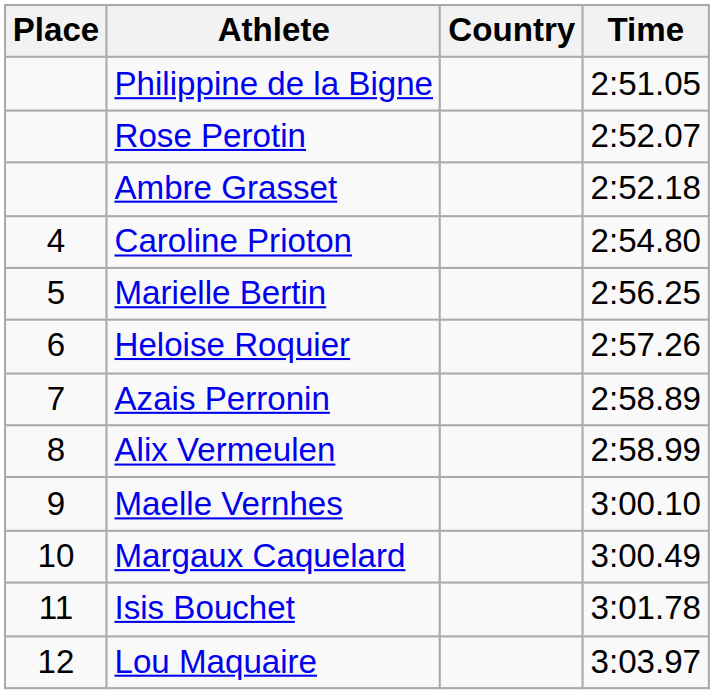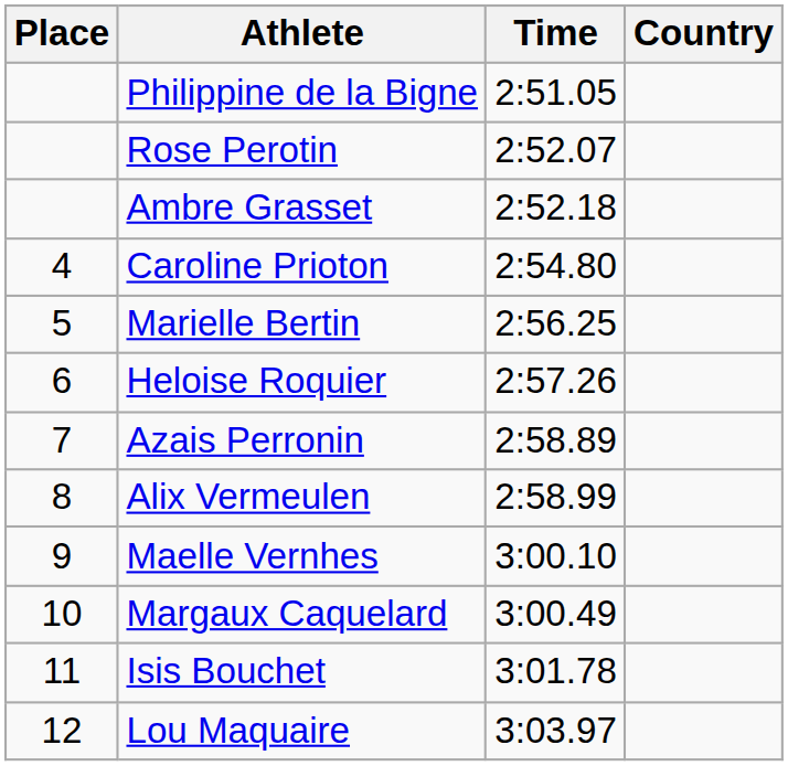 <table class="wikitable">
 <tr>
 <th>Place</th>
 <th>Athlete</th>
+<th>Time</th>
 <th>Country</th>
-<th>Time</th>
 </tr>
 <tr>
 <td align=center></td>
 <td><a href='#'>Philippine de la Bigne</a></td>
+<td>2:51.05</td>
 <td></td>
-<td>2:51.05</td>
 </tr>
 <tr>
 <td align=center></td>
 <td><a href='#'>Rose Perotin</a></td>
+<td>2:52.07</td>
 <td></td>
-<td>2:52.07</td>
 </tr>
 <tr>
 <td align=center></td>
 <td><a href='#'>Ambre Grasset</a></td>
+<td>2:52.18</td>
 <td></td>
-<td>2:52.18</td>
 </tr>
 <tr>
 <td align=center>4</td>
 <td><a href='#'>Caroline Prioton</a></td>
+<td>2:54.80</td>
 <td></td>
-<td>2:54.80</td>
 </tr>
 <tr>
 <td align=center>5</td>
 <td><a href='#'>Marielle Bertin</a></td>
+<td>2:56.25</td>
 <td></td>
-<td>2:56.25</td>
 </tr>
 <tr>
 <td align=center>6</td>
 <td><a href='#'>Heloise Roquier</a></td>
+<td>2:57.26</td>
 <td></td>
-<td>2:57.26</td>
 </tr>
 <tr>
 <td align=center>7</td>
 <td><a href='#'>Azais Perronin</a></td>
+<td>2:58.89</td>
 <td></td>
-<td>2:58.89</td>
 </tr>
 <tr>
 <td align=center>8</td>
 <td><a href='#'>Alix Vermeulen</a></td>
+<td>2:58.99</td>
 <td></td>
-<td>2:58.99</td>
 </tr>
 <tr>
 <td align=center>9</td>
 <td><a href='#'>Maelle Vernhes</a></td>
+<td>3:00.10</td>
 <td></td>
-<td>3:00.10</td>
 </tr>
 <tr>
 <td align=center>10</td>
 <td><a href='#'>Margaux Caquelard</a></td>
+<td>3:00.49</td>
 <td></td>
-<td>3:00.49</td>
 </tr>
 <tr>
 <td align=center>11</td>
 <td><a href='#'>Isis Bouchet</a></td>
+<td>3:01.78</td>
 <td></td>
-<td>3:01.78</td>
 </tr>
 <tr>
 <td align=center>12</td>
 <td><a href='#'>Lou Maquaire</a></td>
+<td>3:03.97</td>
 <td></td>
-<td>3:03.97</td>
 </tr>
 </table>
